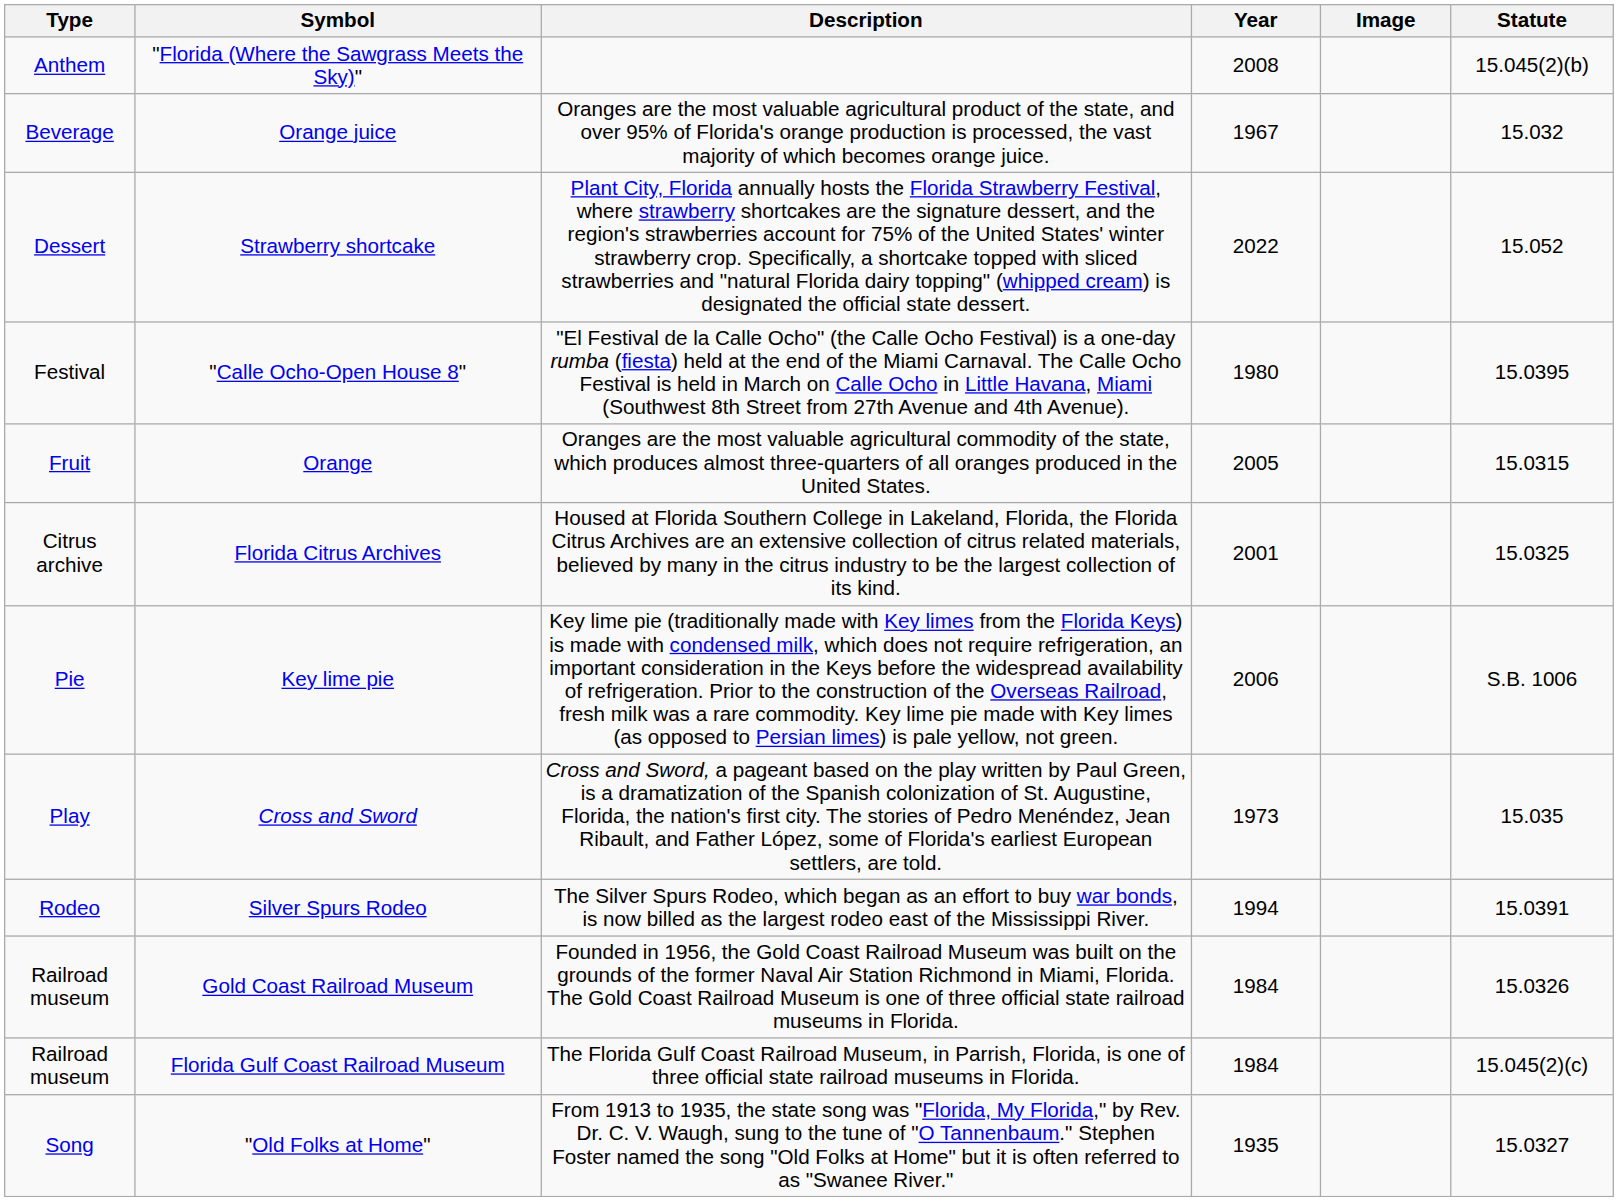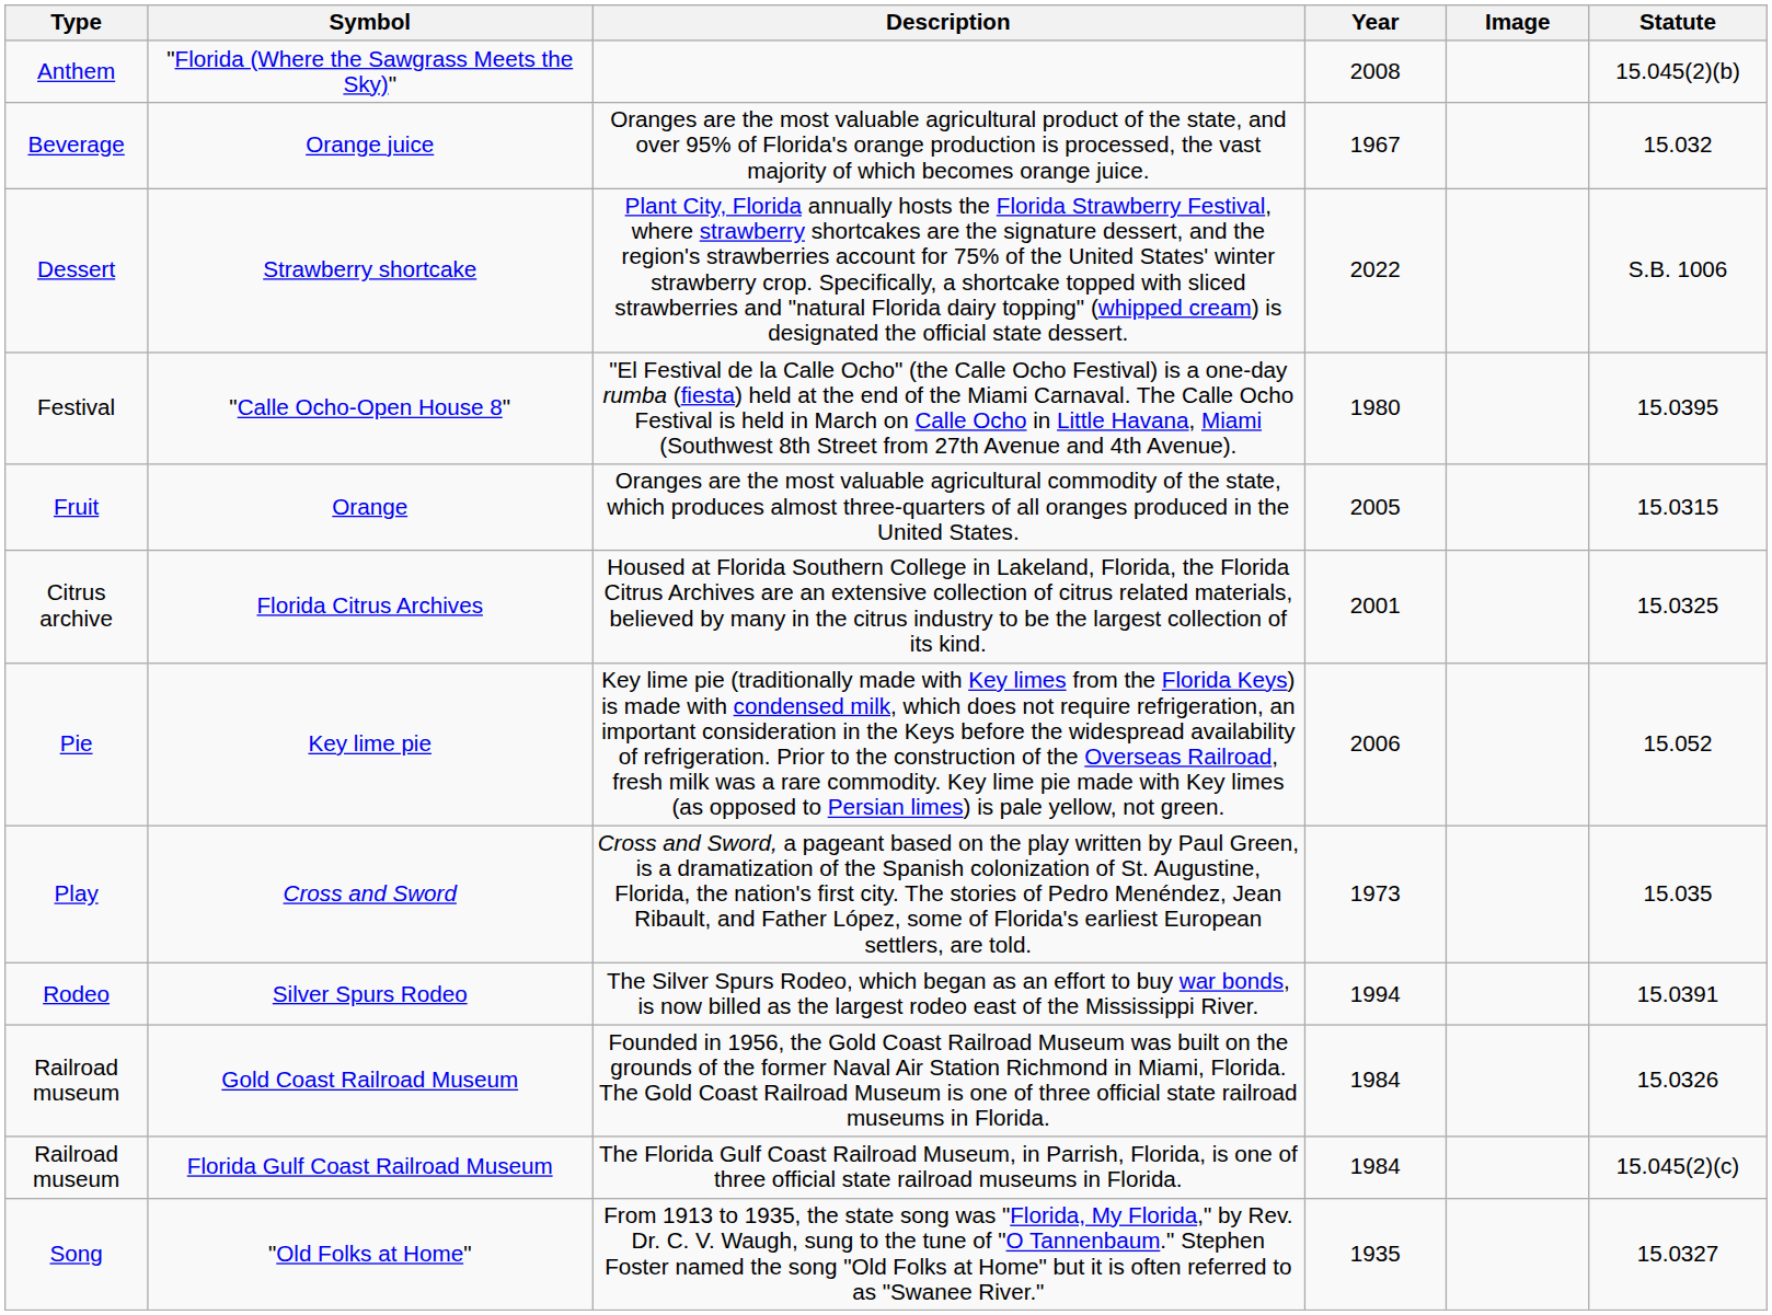 <table class="wikitable" style="text-align:center;">
 <tr>
 <th width=8%>Type</th>
 <th width=25%>Symbol</th>
 <th width=40%>Description</th>
 <th width=8%>Year</th>
 <th width=8%>Image</th>
 <th width=10%>Statute</th>
 </tr>
 <tr>
 <td><a href='#'>Anthem</a></td>
 <td>"<a href='#'>Florida (Where the Sawgrass Meets the Sky)</a>"</td>
 <td></td>
 <td align="center">2008</td>
 <td align="center"></td>
 <td>15.045(2)(b)</td>
 </tr>
 <tr>
 <td><a href='#'>Beverage</a></td>
 <td><a href='#'>Orange juice</a></td>
 <td>Oranges are the most valuable agricultural product of the state, and over 95% of Florida's orange production is processed, the vast majority of which becomes orange juice.</td>
 <td align="center">1967</td>
 <td align="center"></td>
 <td>15.032</td>
 </tr>
 <tr>
 <td><a href='#'>Dessert</a></td>
 <td><a href='#'>Strawberry shortcake</a></td>
 <td><a href='#'>Plant City, Florida</a> annually hosts the <a href='#'>Florida Strawberry Festival</a>, where <a href='#'>strawberry</a> shortcakes are the signature dessert, and the region's strawberries account for 75% of the United States' winter strawberry crop. Specifically, a shortcake topped with sliced strawberries and "natural Florida dairy topping" (<a href='#'>whipped cream</a>) is designated the official state dessert.</td>
 <td align="center">2022</td>
 <td align="center"></td>
-<td>15.052</td>
+<td>S.B. 1006</td>
 </tr>
 <tr>
 <td>Festival</td>
 <td>"<a href='#'>Calle Ocho-Open House 8</a>"</td>
 <td>"El Festival de la Calle Ocho" (the Calle Ocho Festival) is a one-day <em>rumba</em> (<a href='#'>fiesta</a>) held at the end of the Miami Carnaval. The Calle Ocho Festival is held in March on <a href='#'>Calle Ocho</a> in <a href='#'>Little Havana</a>, <a href='#'>Miami</a> (Southwest 8th Street from 27th Avenue and 4th Avenue).</td>
 <td align="center">1980</td>
 <td align="center"></td>
 <td>15.0395</td>
 </tr>
 <tr>
 <td><a href='#'>Fruit</a></td>
 <td><a href='#'>Orange</a></td>
 <td>Oranges are the most valuable agricultural commodity of the state, which produces almost three-quarters of all oranges produced in the United States.</td>
 <td align="center">2005</td>
 <td align="center"></td>
 <td>15.0315</td>
 </tr>
 <tr>
 <td>Citrus archive</td>
 <td><a href='#'>Florida Citrus Archives</a></td>
 <td>Housed at Florida Southern College in Lakeland, Florida, the Florida Citrus Archives are an extensive collection of citrus related materials, believed by many in the citrus industry to be the largest collection of its kind.</td>
 <td align="center">2001</td>
 <td></td>
 <td>15.0325</td>
 </tr>
 <tr>
 <td><a href='#'>Pie</a></td>
 <td><a href='#'>Key lime pie</a></td>
 <td>Key lime pie (traditionally made with <a href='#'>Key limes</a> from the <a href='#'>Florida Keys</a>) is made with <a href='#'>condensed milk</a>, which does not require refrigeration, an important consideration in the Keys before the widespread availability of refrigeration. Prior to the construction of the <a href='#'>Overseas Railroad</a>, fresh milk was a rare commodity. Key lime pie made with Key limes (as opposed to <a href='#'>Persian limes</a>) is pale yellow, not green.</td>
 <td align="center">2006</td>
 <td align="center"></td>
-<td>S.B. 1006</td>
+<td>15.052</td>
 </tr>
 <tr>
 <td><a href='#'>Play</a></td>
 <td><em><a href='#'>Cross and Sword</a></em></td>
 <td><em>Cross and Sword,</em> a pageant based on the play written by Paul Green, is a dramatization of the Spanish colonization of St. Augustine, Florida, the nation's first city. The stories of Pedro Menéndez, Jean Ribault, and Father López, some of Florida's earliest European settlers, are told.</td>
 <td align="center">1973</td>
 <td></td>
 <td>15.035</td>
 </tr>
 <tr>
 <td><a href='#'>Rodeo</a></td>
 <td><a href='#'>Silver Spurs Rodeo</a></td>
 <td>The Silver Spurs Rodeo, which began as an effort to buy <a href='#'>war bonds</a>, is now billed as the largest rodeo east of the Mississippi River.</td>
 <td align="center">1994</td>
 <td align="center"></td>
 <td>15.0391</td>
 </tr>
 <tr>
 <td>Railroad museum</td>
 <td><a href='#'>Gold Coast Railroad Museum</a></td>
 <td>Founded in 1956, the Gold Coast Railroad Museum was built on the grounds of the former Naval Air Station Richmond in Miami, Florida. The Gold Coast Railroad Museum is one of three official state railroad museums in Florida.</td>
 <td align="center">1984</td>
 <td align="center"></td>
 <td>15.0326</td>
 </tr>
 <tr>
 <td>Railroad museum</td>
 <td><a href='#'>Florida Gulf Coast Railroad Museum</a></td>
 <td>The Florida Gulf Coast Railroad Museum, in Parrish, Florida, is one of three official state railroad museums in Florida.</td>
 <td align="center">1984</td>
 <td align="center"></td>
 <td>15.045(2)(c)</td>
 </tr>
 <tr>
 <td><a href='#'>Song</a></td>
 <td>"<a href='#'>Old Folks at Home</a>"</td>
 <td>From 1913 to 1935, the state song was "<a href='#'>Florida, My Florida</a>," by Rev. Dr. C. V. Waugh, sung to the tune of "<a href='#'>O Tannenbaum</a>." Stephen Foster named the song "Old Folks at Home" but it is often referred to as "Swanee River."</td>
 <td align="center">1935</td>
 <td align="center"></td>
 <td>15.0327</td>
 </tr>
 <tr>
 </tr>
 </table>
